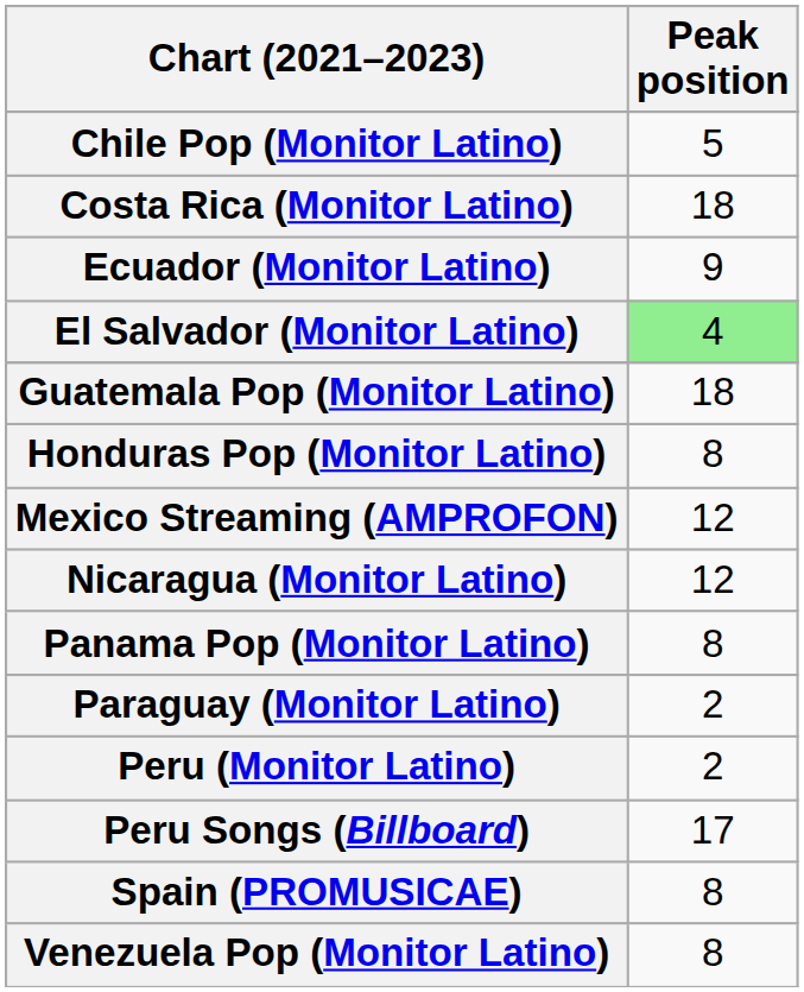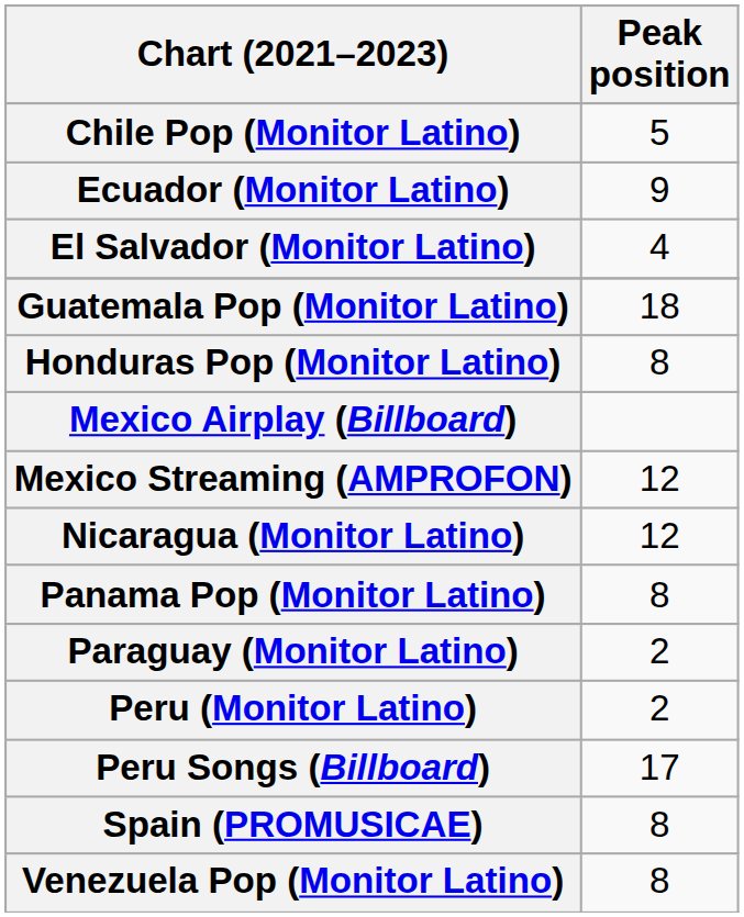 <table class="wikitable sortable plainrowheaders" style="text-align:center">
 <tr>
 <th scope="col">Chart (2021–2023)</th>
 <th scope="col">Peak<br>position</th>
 </tr>
 <tr>
 </tr>
 <tr>
 <th scope="row">Chile Pop (<a href='#'>Monitor Latino</a>)</th>
 <td>5</td>
 </tr>
 <tr>
-<th scope="row">Costa Rica (<a href='#'>Monitor Latino</a>)</th>
-<td>18</td>
-</tr>
-<tr>
 <th scope="row">Ecuador (<a href='#'>Monitor Latino</a>)</th>
 <td>9</td>
 </tr>
 <tr>
 <th scope="row">El Salvador (<a href='#'>Monitor Latino</a>)</th>
-<td style="background: lightgreen;">4</td>
+<td>4</td>
 </tr>
 <tr>
 </tr>
 <tr>
 <th scope="row">Guatemala Pop (<a href='#'>Monitor Latino</a>)</th>
 <td>18</td>
 </tr>
 <tr>
 <th scope="row">Honduras Pop (<a href='#'>Monitor Latino</a>)</th>
 <td>8</td>
+</tr>
+<tr>
+<th scope="row"><a href='#'>Mexico Airplay</a> (<em><a href='#'>Billboard</a></em>)</th>
+<td></td>
 </tr>
 <tr>
 <th scope="row">Mexico Streaming (<a href='#'>AMPROFON</a>)</th>
 <td>12</td>
 </tr>
 <tr>
 <th scope="row">Nicaragua (<a href='#'>Monitor Latino</a>)</th>
 <td>12</td>
 </tr>
 <tr>
 <th scope="row">Panama Pop (<a href='#'>Monitor Latino</a>)</th>
 <td>8</td>
 </tr>
 <tr>
 <th scope="row">Paraguay (<a href='#'>Monitor Latino</a>)</th>
 <td>2</td>
 </tr>
 <tr>
 <th scope="row">Peru (<a href='#'>Monitor Latino</a>)</th>
 <td>2</td>
 </tr>
 <tr>
 <th scope="row">Peru Songs (<em><a href='#'>Billboard</a></em>)</th>
 <td>17</td>
 </tr>
 <tr>
 <th scope="row">Spain (<a href='#'>PROMUSICAE</a>)</th>
 <td>8</td>
 </tr>
 <tr>
 <th scope="row">Venezuela Pop (<a href='#'>Monitor Latino</a>)</th>
 <td>8</td>
 </tr>
 <tr>
 </tr>
 </table>
